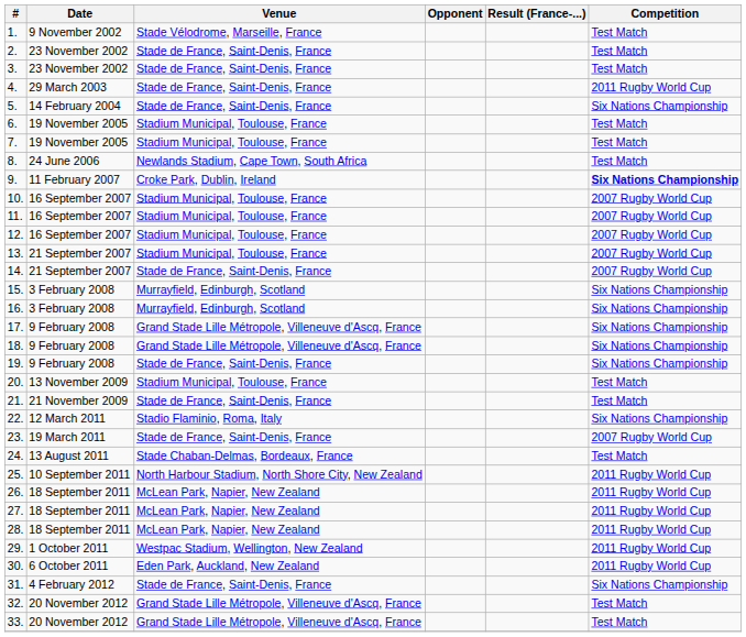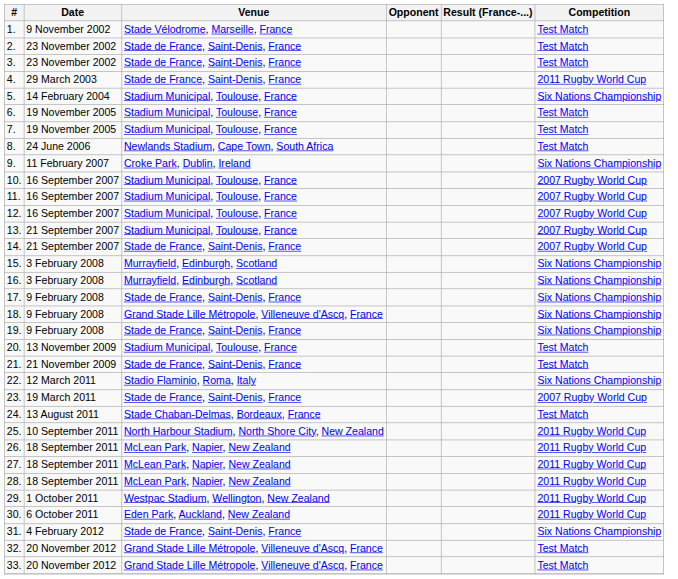 <table class="wikitable sortable">
 <tr>
 <th>#</th>
 <th>Date</th>
 <th>Venue</th>
 <th>Opponent</th>
 <th>Result (France-...)</th>
 <th>Competition</th>
 </tr>
 <tr>
 <td>1.</td>
 <td>9 November 2002</td>
 <td><a href='#'>Stade Vélodrome</a>, <a href='#'>Marseille</a>, <a href='#'>France</a></td>
 <td></td>
 <td></td>
 <td><a href='#'>Test Match</a></td>
 </tr>
 <tr>
 <td>2.</td>
 <td>23 November 2002</td>
 <td><a href='#'>Stade de France</a>, <a href='#'>Saint-Denis</a>, <a href='#'>France</a></td>
 <td></td>
 <td></td>
 <td><a href='#'>Test Match</a></td>
 </tr>
 <tr>
 <td>3.</td>
 <td>23 November 2002</td>
 <td><a href='#'>Stade de France</a>, <a href='#'>Saint-Denis</a>, <a href='#'>France</a></td>
 <td></td>
 <td></td>
 <td><a href='#'>Test Match</a></td>
 </tr>
 <tr>
 <td>4.</td>
 <td>29 March 2003</td>
 <td><a href='#'>Stade de France</a>, <a href='#'>Saint-Denis</a>, <a href='#'>France</a></td>
 <td></td>
 <td></td>
 <td><a href='#'>2011 Rugby World Cup</a></td>
 </tr>
 <tr>
 <td>5.</td>
 <td>14 February 2004</td>
-<td><a href='#'>Stade de France</a>, <a href='#'>Saint-Denis</a>, <a href='#'>France</a></td>
+<td><a href='#'>Stadium Municipal</a>, <a href='#'>Toulouse</a>, <a href='#'>France</a></td>
 <td></td>
 <td></td>
 <td><a href='#'>Six Nations Championship</a></td>
 </tr>
 <tr>
 <td>6.</td>
 <td>19 November 2005</td>
 <td><a href='#'>Stadium Municipal</a>, <a href='#'>Toulouse</a>, <a href='#'>France</a></td>
 <td></td>
 <td></td>
 <td><a href='#'>Test Match</a></td>
 </tr>
 <tr>
 <td>7.</td>
 <td>19 November 2005</td>
 <td><a href='#'>Stadium Municipal</a>, <a href='#'>Toulouse</a>, <a href='#'>France</a></td>
 <td></td>
 <td></td>
 <td><a href='#'>Test Match</a></td>
 </tr>
 <tr>
 <td>8.</td>
 <td>24 June 2006</td>
 <td><a href='#'>Newlands Stadium</a>, <a href='#'>Cape Town</a>, <a href='#'>South Africa</a></td>
 <td></td>
 <td></td>
 <td><a href='#'>Test Match</a></td>
 </tr>
 <tr>
 <td>9.</td>
 <td>11 February 2007</td>
 <td><a href='#'>Croke Park</a>, <a href='#'>Dublin</a>, <a href='#'>Ireland</a></td>
 <td></td>
 <td></td>
-<td><strong><a href='#'>Six Nations Championship</a></strong></td>
+<td><a href='#'>Six Nations Championship</a></td>
 </tr>
 <tr>
 <td>10.</td>
 <td>16 September 2007</td>
 <td><a href='#'>Stadium Municipal</a>, <a href='#'>Toulouse</a>, <a href='#'>France</a></td>
 <td></td>
 <td></td>
 <td><a href='#'>2007 Rugby World Cup</a></td>
 </tr>
 <tr>
 <td>11.</td>
 <td>16 September 2007</td>
 <td><a href='#'>Stadium Municipal</a>, <a href='#'>Toulouse</a>, <a href='#'>France</a></td>
 <td></td>
 <td></td>
 <td><a href='#'>2007 Rugby World Cup</a></td>
 </tr>
 <tr>
 <td>12.</td>
 <td>16 September 2007</td>
 <td><a href='#'>Stadium Municipal</a>, <a href='#'>Toulouse</a>, <a href='#'>France</a></td>
 <td></td>
 <td></td>
 <td><a href='#'>2007 Rugby World Cup</a></td>
 </tr>
 <tr>
 <td>13.</td>
 <td>21 September 2007</td>
 <td><a href='#'>Stadium Municipal</a>, <a href='#'>Toulouse</a>, <a href='#'>France</a></td>
 <td></td>
 <td></td>
 <td><a href='#'>2007 Rugby World Cup</a></td>
 </tr>
 <tr>
 <td>14.</td>
 <td>21 September 2007</td>
 <td><a href='#'>Stade de France</a>, <a href='#'>Saint-Denis</a>, <a href='#'>France</a></td>
 <td></td>
 <td></td>
 <td><a href='#'>2007 Rugby World Cup</a></td>
 </tr>
 <tr>
 <td>15.</td>
 <td>3 February 2008</td>
 <td><a href='#'>Murrayfield</a>, <a href='#'>Edinburgh</a>, <a href='#'>Scotland</a></td>
 <td></td>
 <td></td>
 <td><a href='#'>Six Nations Championship</a></td>
 </tr>
 <tr>
 <td>16.</td>
 <td>3 February 2008</td>
 <td><a href='#'>Murrayfield</a>, <a href='#'>Edinburgh</a>, <a href='#'>Scotland</a></td>
 <td></td>
 <td></td>
 <td><a href='#'>Six Nations Championship</a></td>
 </tr>
 <tr>
 <td>17.</td>
 <td>9 February 2008</td>
-<td><a href='#'>Grand Stade Lille Métropole</a>, <a href='#'>Villeneuve d'Ascq</a>, <a href='#'>France</a></td>
+<td><a href='#'>Stade de France</a>, <a href='#'>Saint-Denis</a>, <a href='#'>France</a></td>
 <td></td>
 <td></td>
 <td><a href='#'>Six Nations Championship</a></td>
 </tr>
 <tr>
 <td>18.</td>
 <td>9 February 2008</td>
 <td><a href='#'>Grand Stade Lille Métropole</a>, <a href='#'>Villeneuve d'Ascq</a>, <a href='#'>France</a></td>
 <td></td>
 <td></td>
 <td><a href='#'>Six Nations Championship</a></td>
 </tr>
 <tr>
 <td>19.</td>
 <td>9 February 2008</td>
 <td><a href='#'>Stade de France</a>, <a href='#'>Saint-Denis</a>, <a href='#'>France</a></td>
 <td></td>
 <td></td>
 <td><a href='#'>Six Nations Championship</a></td>
 </tr>
 <tr>
 <td>20.</td>
 <td>13 November 2009</td>
 <td><a href='#'>Stadium Municipal</a>, <a href='#'>Toulouse</a>, <a href='#'>France</a></td>
 <td></td>
 <td></td>
 <td><a href='#'>Test Match</a></td>
 </tr>
 <tr>
 <td>21.</td>
 <td>21 November 2009</td>
 <td><a href='#'>Stade de France</a>, <a href='#'>Saint-Denis</a>, <a href='#'>France</a></td>
 <td></td>
 <td></td>
 <td><a href='#'>Test Match</a></td>
 </tr>
 <tr>
 <td>22.</td>
 <td>12 March 2011</td>
 <td><a href='#'>Stadio Flaminio</a>, <a href='#'>Roma</a>, <a href='#'>Italy</a></td>
 <td></td>
 <td></td>
 <td><a href='#'>Six Nations Championship</a></td>
 </tr>
 <tr>
 <td>23.</td>
 <td>19 March 2011</td>
 <td><a href='#'>Stade de France</a>, <a href='#'>Saint-Denis</a>, <a href='#'>France</a></td>
 <td></td>
 <td></td>
 <td><a href='#'>2007 Rugby World Cup</a></td>
 </tr>
 <tr>
 <td>24.</td>
 <td>13 August 2011</td>
 <td><a href='#'>Stade Chaban-Delmas</a>, <a href='#'>Bordeaux</a>, <a href='#'>France</a></td>
 <td></td>
 <td></td>
 <td><a href='#'>Test Match</a></td>
 </tr>
 <tr>
 <td>25.</td>
 <td>10 September 2011</td>
 <td><a href='#'>North Harbour Stadium</a>, <a href='#'>North Shore City</a>, <a href='#'>New Zealand</a></td>
 <td></td>
 <td></td>
 <td><a href='#'>2011 Rugby World Cup</a></td>
 </tr>
 <tr>
 <td>26.</td>
 <td>18 September 2011</td>
 <td><a href='#'>McLean Park</a>, <a href='#'>Napier</a>, <a href='#'>New Zealand</a></td>
 <td></td>
 <td></td>
 <td><a href='#'>2011 Rugby World Cup</a></td>
 </tr>
 <tr>
 <td>27.</td>
 <td>18 September 2011</td>
 <td><a href='#'>McLean Park</a>, <a href='#'>Napier</a>, <a href='#'>New Zealand</a></td>
 <td></td>
 <td></td>
 <td><a href='#'>2011 Rugby World Cup</a></td>
 </tr>
 <tr>
 <td>28.</td>
 <td>18 September 2011</td>
 <td><a href='#'>McLean Park</a>, <a href='#'>Napier</a>, <a href='#'>New Zealand</a></td>
 <td></td>
 <td></td>
 <td><a href='#'>2011 Rugby World Cup</a></td>
 </tr>
 <tr>
 <td>29.</td>
 <td>1 October 2011</td>
 <td><a href='#'>Westpac Stadium</a>, <a href='#'>Wellington</a>, <a href='#'>New Zealand</a></td>
 <td></td>
 <td></td>
 <td><a href='#'>2011 Rugby World Cup</a></td>
 </tr>
 <tr>
 <td>30.</td>
 <td>6 October 2011</td>
 <td><a href='#'>Eden Park</a>, <a href='#'>Auckland</a>, <a href='#'>New Zealand</a></td>
 <td></td>
 <td></td>
 <td><a href='#'>2011 Rugby World Cup</a></td>
 </tr>
 <tr>
 <td>31.</td>
 <td>4 February 2012</td>
 <td><a href='#'>Stade de France</a>, <a href='#'>Saint-Denis</a>, <a href='#'>France</a></td>
 <td></td>
 <td></td>
 <td><a href='#'>Six Nations Championship</a></td>
 </tr>
 <tr>
 <td>32.</td>
 <td>20 November 2012</td>
 <td><a href='#'>Grand Stade Lille Métropole</a>, <a href='#'>Villeneuve d'Ascq</a>, <a href='#'>France</a></td>
 <td></td>
 <td></td>
 <td><a href='#'>Test Match</a></td>
 </tr>
 <tr>
 <td>33.</td>
 <td>20 November 2012</td>
 <td><a href='#'>Grand Stade Lille Métropole</a>, <a href='#'>Villeneuve d'Ascq</a>, <a href='#'>France</a></td>
 <td></td>
 <td></td>
 <td><a href='#'>Test Match</a></td>
 </tr>
 <tr>
 </tr>
 </table>
